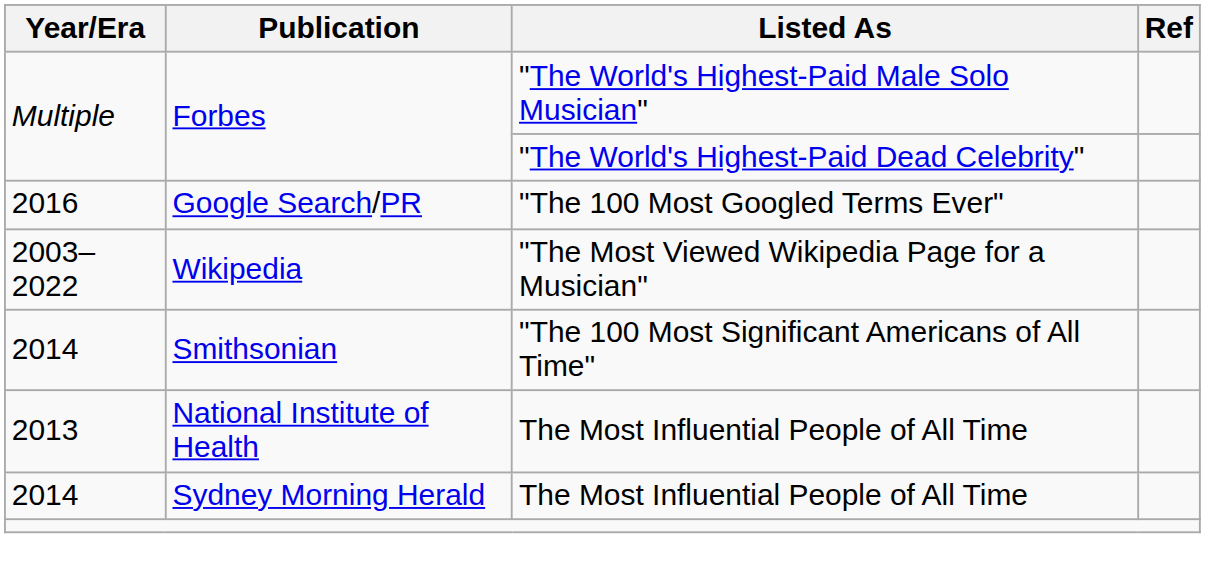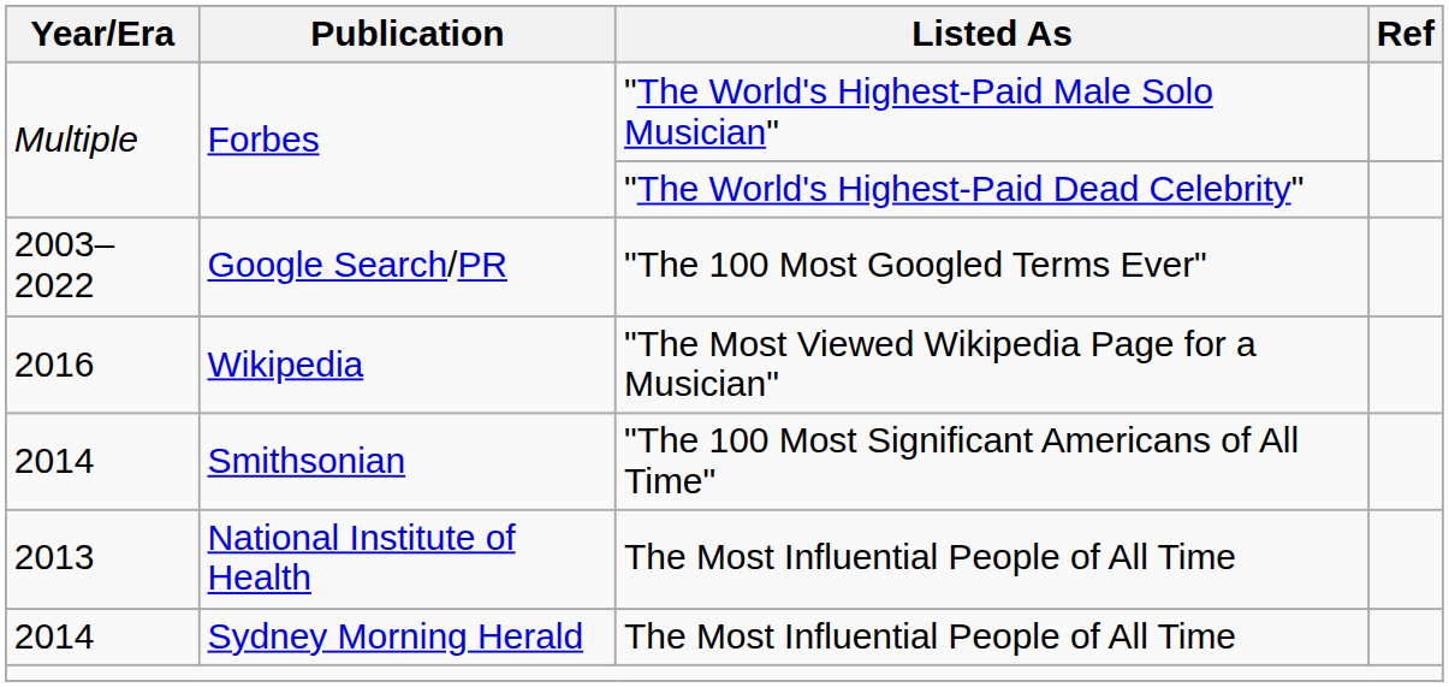 <table class="wikitable" style="max-width:40em;">
 <tr>
 <th>Year/Era</th>
 <th>Publication</th>
 <th>Listed As</th>
 <th>Ref</th>
 </tr>
 <tr>
 <td rowspan="2"><em>Multiple</em></td>
 <td rowspan="2"><a href='#'>Forbes</a></td>
 <td>"<a href='#'>The World's Highest-Paid Male Solo Musician</a>"</td>
 <td></td>
 </tr>
 <tr>
 <td>"<a href='#'>The World's Highest-Paid Dead Celebrity</a>"</td>
 <td></td>
 </tr>
 <tr>
-<td>2016</td>
+<td>2003–2022</td>
 <td><a href='#'>Google Search</a>/<a href='#'>PR</a></td>
 <td>"The 100 Most Googled Terms Ever"</td>
 <td></td>
 </tr>
 <tr>
-<td>2003–2022</td>
+<td>2016</td>
 <td><a href='#'>Wikipedia</a></td>
 <td>"The Most Viewed Wikipedia Page for a Musician"</td>
 <td></td>
 </tr>
 <tr>
 <td>2014</td>
 <td><a href='#'>Smithsonian</a></td>
 <td>"The 100 Most Significant Americans of All Time"</td>
 <td></td>
 </tr>
 <tr>
 <td>2013</td>
 <td><a href='#'>National Institute of Health</a></td>
 <td>The Most Influential People of All Time</td>
 <td></td>
 </tr>
 <tr>
 <td>2014</td>
 <td><a href='#'>Sydney Morning Herald</a></td>
 <td>The Most Influential People of All Time</td>
 <td></td>
 </tr>
 <tr>
 <td colspan="4"></td>
 </tr>
 </table>
